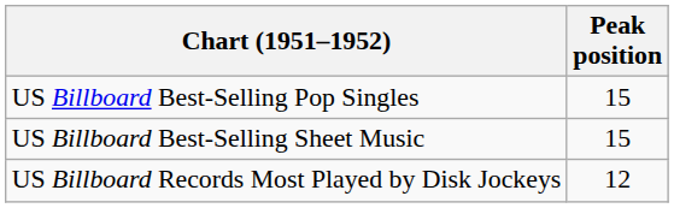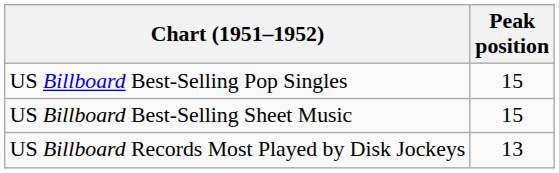 <table class="wikitable sortable">
 <tr>
 <th>Chart (1951–1952)</th>
 <th>Peak<br>position</th>
 </tr>
 <tr>
 <td>US <em><a href='#'>Billboard</a></em> Best-Selling Pop Singles</td>
 <td align="center">15</td>
 </tr>
 <tr>
 <td>US <em>Billboard</em> Best-Selling Sheet Music</td>
 <td align="center">15</td>
 </tr>
 <tr>
 <td>US <em>Billboard</em> Records Most Played by Disk Jockeys</td>
-<td align="center">12</td>
+<td align="center">13</td>
 </tr>
 </table>
